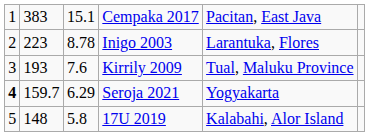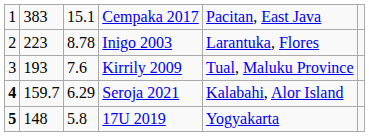 <table class="wikitable">
 <tr>
 <td>1</td>
 <td>383</td>
 <td>15.1</td>
 <td><a href='#'>Cempaka 2017</a></td>
 <td><a href='#'>Pacitan</a>, <a href='#'>East Java</a></td>
 <td></td>
 </tr>
 <tr>
 <td>2</td>
 <td>223</td>
 <td>8.78</td>
 <td><a href='#'>Inigo 2003</a></td>
 <td><a href='#'>Larantuka</a>, <a href='#'>Flores</a></td>
 <td></td>
 </tr>
 <tr>
 <td>3</td>
 <td>193</td>
 <td>7.6</td>
 <td><a href='#'>Kirrily 2009</a></td>
 <td><a href='#'>Tual</a>, <a href='#'>Maluku Province</a></td>
 <td></td>
 </tr>
 <tr>
 <td><strong>4</strong></td>
 <td>159.7</td>
 <td>6.29</td>
 <td><a href='#'>Seroja 2021</a></td>
+<td><a href='#'>Kalabahi</a>, <a href='#'>Alor Island</a></td>
+<td></td>
+</tr>
+<tr>
+<td><strong>5</strong></td>
+<td>148</td>
+<td>5.8</td>
+<td><a href='#'>17U 2019</a></td>
 <td><a href='#'>Yogyakarta</a></td>
 <td></td>
 </tr>
-<tr>
-<td>5</td>
-<td>148</td>
-<td>5.8</td>
-<td><a href='#'>17U 2019</a></td>
-<td><a href='#'>Kalabahi</a>, <a href='#'>Alor Island</a></td>
-<td></td>
-</tr>
 </table>
